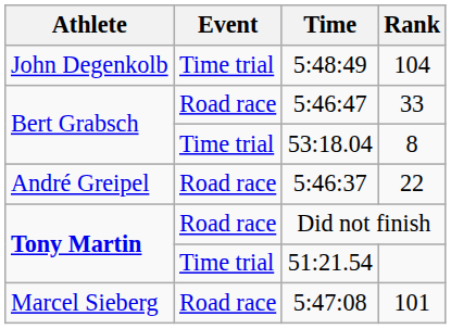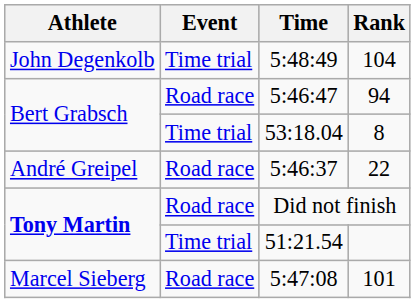 <table class="wikitable" style="font-size:90%">
 <tr>
 <th>Athlete</th>
 <th>Event</th>
 <th>Time</th>
 <th>Rank</th>
 </tr>
 <tr align=center>
 <td align=left><a href='#'>John Degenkolb</a></td>
 <td align=left><a href='#'>Time trial</a></td>
 <td>5:48:49</td>
 <td>104</td>
 </tr>
 <tr align=center>
 <td rowspan=2 align=left><a href='#'>Bert Grabsch</a></td>
 <td align=left><a href='#'>Road race</a></td>
 <td>5:46:47</td>
-<td>33</td>
+<td>94</td>
 </tr>
 <tr align=center>
 <td align=left><a href='#'>Time trial</a></td>
 <td>53:18.04</td>
 <td>8</td>
 </tr>
 <tr align=center>
 <td align=left><a href='#'>André Greipel</a></td>
 <td align=left><a href='#'>Road race</a></td>
 <td>5:46:37</td>
 <td>22</td>
 </tr>
 <tr align=center>
 <td rowspan=2 align=left><strong><a href='#'>Tony Martin</a></strong></td>
 <td align=left><a href='#'>Road race</a></td>
 <td colspan=2>Did not finish</td>
 </tr>
 <tr align=center>
 <td align=left><a href='#'>Time trial</a></td>
 <td>51:21.54</td>
 <td></td>
 </tr>
 <tr align=center>
 <td align=left><a href='#'>Marcel Sieberg</a></td>
 <td align=left><a href='#'>Road race</a></td>
 <td>5:47:08</td>
 <td>101</td>
 </tr>
 </table>
